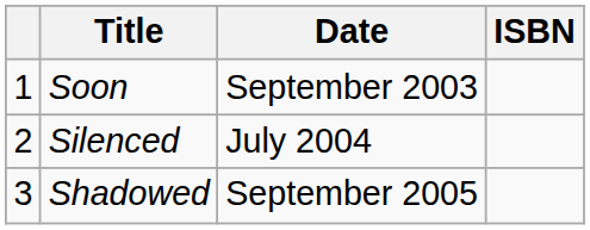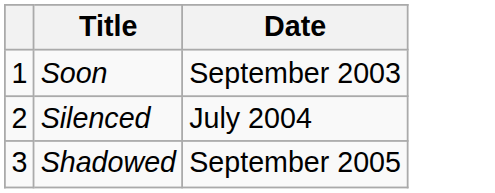 <table class="wikitable">
 <tr>
 <th></th>
 <th>Title</th>
 <th>Date</th>
-<th>ISBN</th>
 </tr>
 <tr>
 <td>1</td>
 <td><em>Soon</em></td>
 <td>September 2003</td>
-<td></td>
 </tr>
 <tr>
 <td>2</td>
 <td><em>Silenced</em></td>
 <td>July 2004</td>
-<td></td>
 </tr>
 <tr>
 <td>3</td>
 <td><em>Shadowed</em></td>
 <td>September 2005</td>
-<td></td>
 </tr>
 </table>
